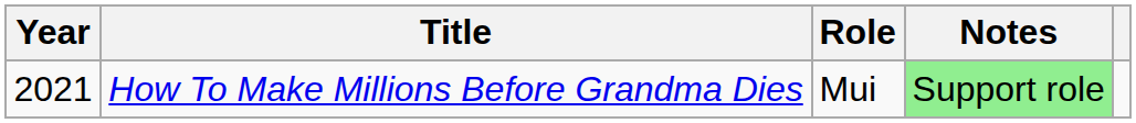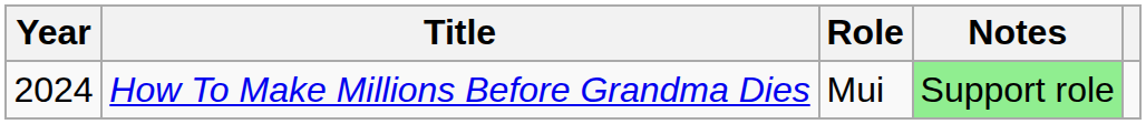 <table class="wikitable sortable plainrowheaders">
 <tr>
 <th scope="col">Year</th>
 <th scope="col">Title</th>
 <th scope="col">Role</th>
 <th scope="col" class="unsortable">Notes</th>
 <th scope="col" class="unsortable"></th>
 </tr>
 <tr>
-<td>2021</td>
+<td>2024</td>
 <td><em><a href='#'>How To Make Millions Before Grandma Dies</a></em></td>
 <td>Mui</td>
 <td style="background: lightgreen;">Support role</td>
 <td></td>
 </tr>
 </table>
